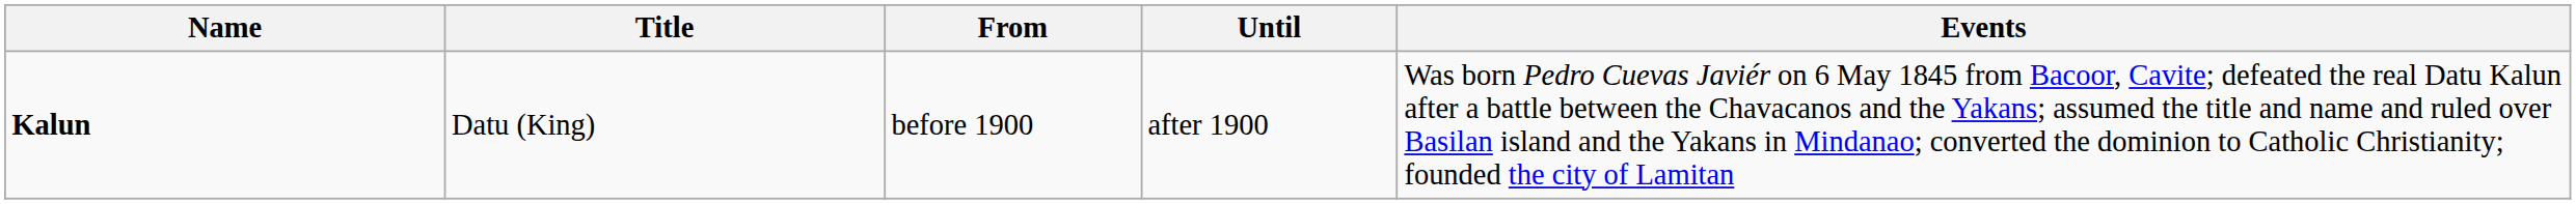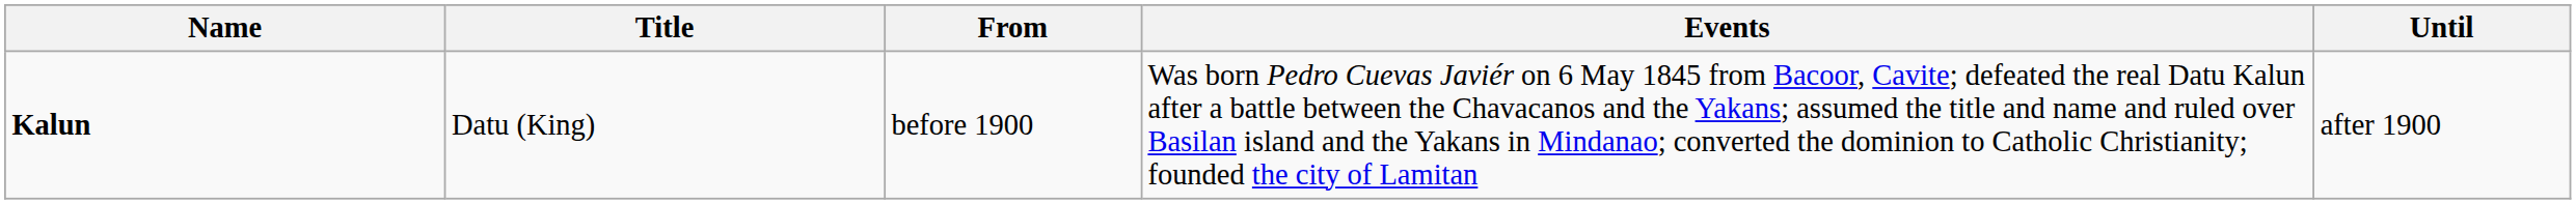 <table width=70% class="wikitable">
 <tr>
 <th width=12%>Name</th>
 <th width=12%>Title</th>
 <th width=7%>From</th>
+<th width=32%>Events</th>
 <th width=7%>Until</th>
-<th width=32%>Events</th>
 </tr>
 <tr>
 <td><strong>Kalun</strong></td>
 <td>Datu (King)</td>
 <td>before 1900</td>
+<td>Was born <em>Pedro Cuevas Javiér</em> on 6 May 1845 from <a href='#'>Bacoor</a>, <a href='#'>Cavite</a>; defeated the real Datu Kalun after a battle between the Chavacanos and the <a href='#'>Yakans</a>; assumed the title and name and ruled over <a href='#'>Basilan</a> island and the Yakans in <a href='#'>Mindanao</a>; converted the dominion to Catholic Christianity; founded <a href='#'>the city of Lamitan</a></td>
 <td>after 1900</td>
-<td>Was born <em>Pedro Cuevas Javiér</em> on 6 May 1845 from <a href='#'>Bacoor</a>, <a href='#'>Cavite</a>; defeated the real Datu Kalun after a battle between the Chavacanos and the <a href='#'>Yakans</a>; assumed the title and name and ruled over <a href='#'>Basilan</a> island and the Yakans in <a href='#'>Mindanao</a>; converted the dominion to Catholic Christianity; founded <a href='#'>the city of Lamitan</a></td>
 </tr>
 </table>
